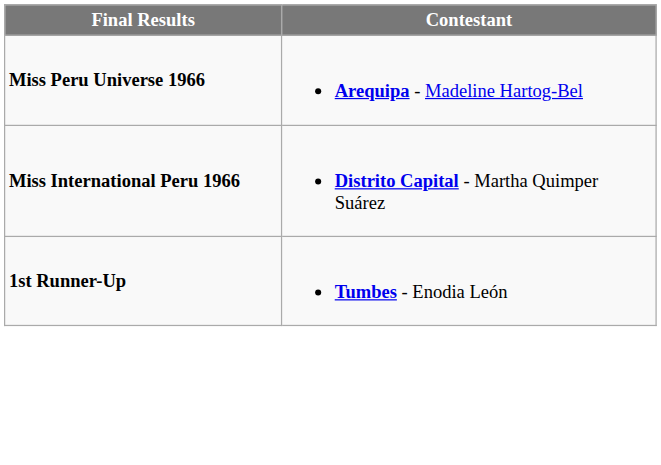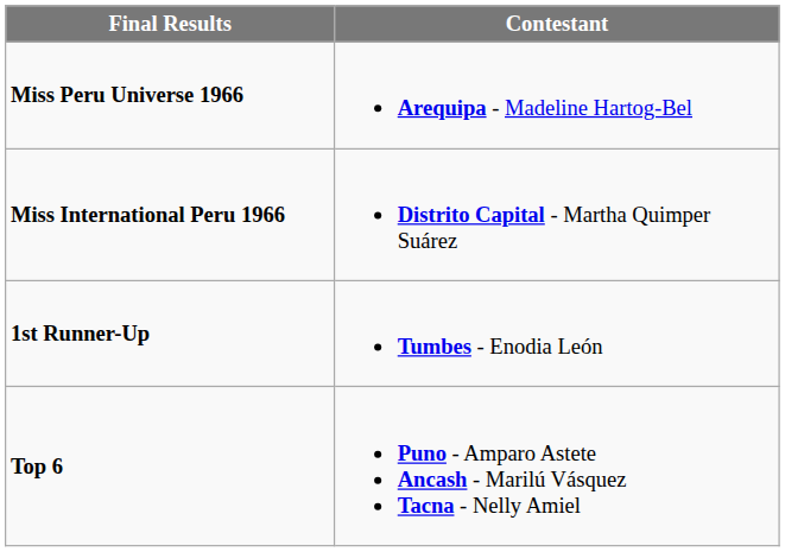 <table class="wikitable sortable" style="font-size: 95%;">
 <tr>
 <th width="220" style="background-color:#787878;color:#FFFFFF;">Final Results</th>
 <th width="300" style="background-color:#787878;color:#FFFFFF;">Contestant</th>
 </tr>
 <tr>
 <td><strong>Miss Peru Universe 1966</strong></td>
 <td><br><ul><li> <strong><a href='#'>Arequipa</a></strong> - <a href='#'>Madeline Hartog-Bel</a></li></ul></td>
 </tr>
 <tr>
 <td><strong>Miss International Peru 1966</strong></td>
 <td><br><ul><li> <strong><a href='#'>Distrito Capital</a></strong> - Martha Quimper Suárez</li></ul></td>
 </tr>
 <tr>
 <td><strong>1st Runner-Up</strong></td>
 <td><br><ul><li> <strong><a href='#'>Tumbes</a></strong> - Enodia León</li></ul></td>
 </tr>
+<tr>
+<td><strong>Top 6</strong></td>
+<td><br><ul><li> <strong><a href='#'>Puno</a></strong> - Amparo Astete</li><li> <strong><a href='#'>Ancash</a></strong> - Marilú Vásquez</li><li> <strong><a href='#'>Tacna</a></strong> - Nelly Amiel</li></ul></td>
+</tr>
 </table>
